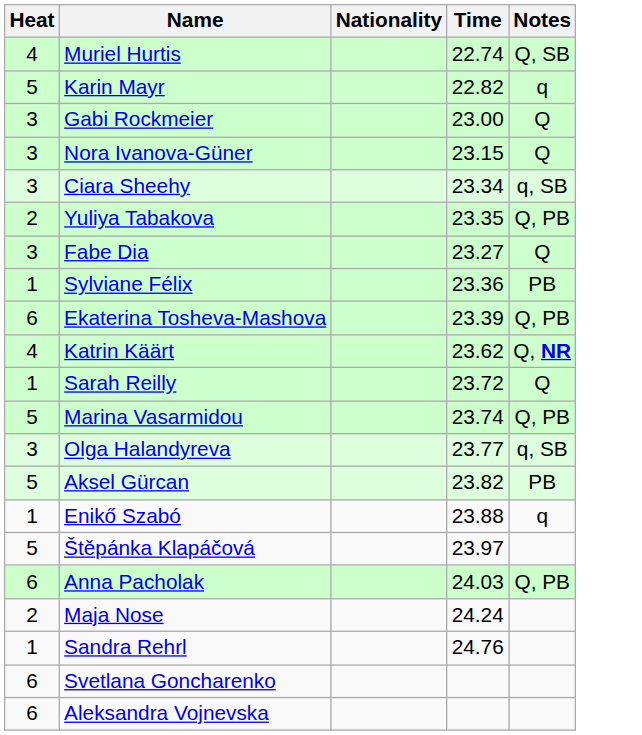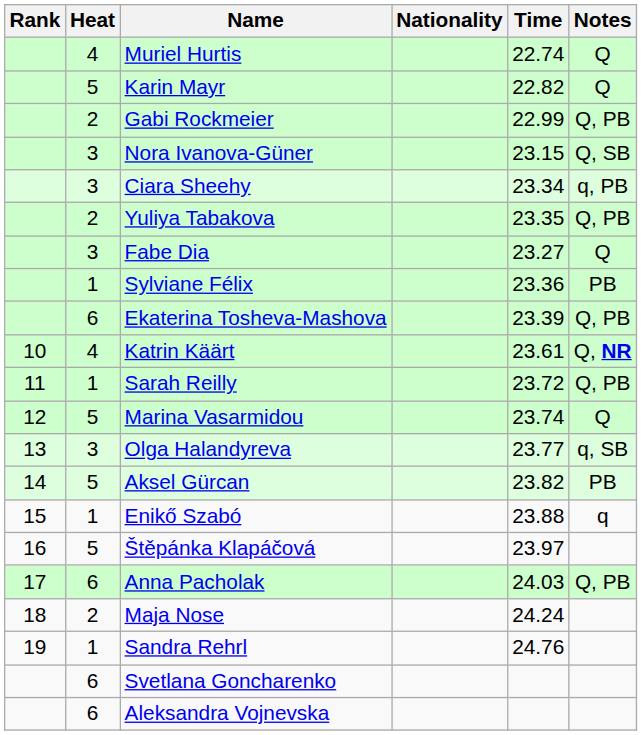 <table class="wikitable sortable" style="text-align:center">
 <tr>
+<th>Rank</th>
 <th>Heat</th>
 <th>Name</th>
 <th>Nationality</th>
 <th>Time</th>
 <th>Notes</th>
 </tr>
 <tr bgcolor=ccffcc>
+<td></td>
 <td>4</td>
 <td align="left"><a href='#'>Muriel Hurtis</a></td>
 <td align=left></td>
 <td>22.74</td>
-<td>Q, SB</td>
+<td>Q</td>
 </tr>
 <tr bgcolor=ccffcc>
+<td></td>
 <td>5</td>
 <td align="left"><a href='#'>Karin Mayr</a></td>
 <td align=left></td>
 <td>22.82</td>
-<td>q</td>
-</tr>
-<tr bgcolor=ccffcc>
-<td>3</td>
-<td align="left"><a href='#'>Gabi Rockmeier</a></td>
-<td align=left></td>
-<td>23.00</td>
 <td>Q</td>
 </tr>
 <tr bgcolor=ccffcc>
+<td></td>
+<td>2</td>
+<td align="left"><a href='#'>Gabi Rockmeier</a></td>
+<td align=left></td>
+<td>22.99</td>
+<td>Q, PB</td>
+</tr>
+<tr bgcolor=ccffcc>
+<td></td>
 <td>3</td>
 <td align="left"><a href='#'>Nora Ivanova-Güner</a></td>
 <td align=left></td>
 <td>23.15</td>
-<td>Q</td>
+<td>Q, SB</td>
 </tr>
 <tr bgcolor=ddffdd>
+<td></td>
 <td>3</td>
 <td align="left"><a href='#'>Ciara Sheehy</a></td>
 <td align=left></td>
 <td>23.34</td>
-<td>q, SB</td>
+<td>q, PB</td>
 </tr>
 <tr bgcolor=ccffcc>
+<td></td>
 <td>2</td>
 <td align="left"><a href='#'>Yuliya Tabakova</a></td>
 <td align=left></td>
 <td>23.35</td>
 <td>Q, PB</td>
 </tr>
 <tr bgcolor=ccffcc>
+<td></td>
 <td>3</td>
 <td align="left"><a href='#'>Fabe Dia</a></td>
 <td align=left></td>
 <td>23.27</td>
 <td>Q</td>
 </tr>
 <tr bgcolor=ccffcc>
+<td></td>
 <td>1</td>
 <td align="left"><a href='#'>Sylviane Félix</a></td>
 <td align=left></td>
 <td>23.36</td>
 <td>PB</td>
 </tr>
 <tr bgcolor=ccffcc>
+<td></td>
 <td>6</td>
 <td align="left"><a href='#'>Ekaterina Tosheva-Mashova</a></td>
 <td align=left></td>
 <td>23.39</td>
 <td>Q, PB</td>
 </tr>
 <tr bgcolor=ccffcc>
+<td>10</td>
 <td>4</td>
 <td align="left"><a href='#'>Katrin Käärt</a></td>
 <td align=left></td>
-<td>23.62</td>
+<td>23.61</td>
 <td>Q, <strong><a href='#'>NR</a></strong></td>
 </tr>
 <tr bgcolor=ccffcc>
+<td>11</td>
 <td>1</td>
 <td align="left"><a href='#'>Sarah Reilly</a></td>
 <td align=left></td>
 <td>23.72</td>
-<td>Q</td>
+<td>Q, PB</td>
 </tr>
 <tr bgcolor=ccffcc>
+<td>12</td>
 <td>5</td>
 <td align="left"><a href='#'>Marina Vasarmidou</a></td>
 <td align=left></td>
 <td>23.74</td>
-<td>Q, PB</td>
+<td>Q</td>
 </tr>
 <tr bgcolor=ddffdd>
+<td>13</td>
 <td>3</td>
 <td align="left"><a href='#'>Olga Halandyreva</a></td>
 <td align=left></td>
 <td>23.77</td>
 <td>q, SB</td>
 </tr>
 <tr bgcolor=ddffdd>
+<td>14</td>
 <td>5</td>
 <td align="left"><a href='#'>Aksel Gürcan</a></td>
 <td align=left></td>
 <td>23.82</td>
 <td>PB</td>
 </tr>
 <tr>
+<td>15</td>
 <td>1</td>
 <td align="left"><a href='#'>Enikő Szabó</a></td>
 <td align=left></td>
 <td>23.88</td>
 <td>q</td>
 </tr>
 <tr>
+<td>16</td>
 <td>5</td>
 <td align="left"><a href='#'>Štěpánka Klapáčová</a></td>
 <td align=left></td>
 <td>23.97</td>
 <td></td>
 </tr>
 <tr bgcolor=ccffcc>
+<td>17</td>
 <td>6</td>
 <td align="left"><a href='#'>Anna Pacholak</a></td>
 <td align=left></td>
 <td>24.03</td>
 <td>Q, PB</td>
 </tr>
 <tr>
+<td>18</td>
 <td>2</td>
 <td align="left"><a href='#'>Maja Nose</a></td>
 <td align=left></td>
 <td>24.24</td>
 <td></td>
 </tr>
 <tr>
+<td>19</td>
 <td>1</td>
 <td align="left"><a href='#'>Sandra Rehrl</a></td>
 <td align=left></td>
 <td>24.76</td>
 <td></td>
 </tr>
 <tr>
+<td></td>
 <td>6</td>
 <td align="left"><a href='#'>Svetlana Goncharenko</a></td>
 <td align=left></td>
 <td></td>
 <td></td>
 </tr>
 <tr>
+<td></td>
 <td>6</td>
 <td align="left"><a href='#'>Aleksandra Vojnevska</a></td>
 <td align=left></td>
 <td></td>
 <td></td>
 </tr>
 </table>
